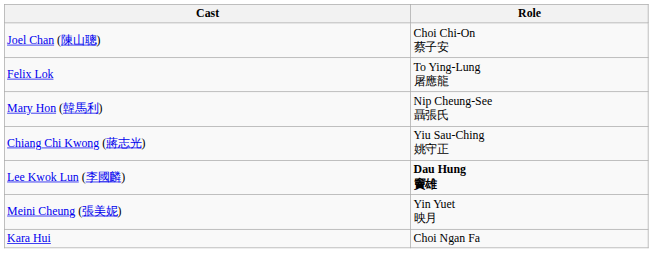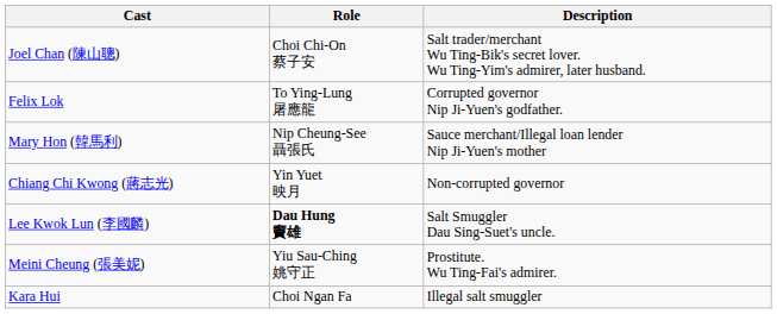 <table class="wikitable" width="55%">
 <tr>
 <th>Cast</th>
 <th>Role</th>
+<th>Description</th>
 </tr>
 <tr>
 <td><a href='#'>Joel Chan</a> (<a href='#'>陳山聰</a>)</td>
 <td>Choi Chi-On <br> 蔡子安</td>
+<td>Salt trader/merchant <br> Wu Ting-Bik's secret lover. <br> Wu Ting-Yim's admirer, later husband.</td>
 </tr>
 <tr>
 <td><a href='#'>Felix Lok</a></td>
 <td>To Ying-Lung <br> 屠應龍</td>
+<td>Corrupted governor <br> Nip Ji-Yuen's godfather.</td>
 </tr>
 <tr>
 <td><a href='#'>Mary Hon</a> (<a href='#'>韓馬利</a>)</td>
 <td>Nip Cheung-See <br> 聶張氏</td>
+<td>Sauce merchant/Illegal loan lender <br> Nip Ji-Yuen's mother</td>
 </tr>
 <tr>
 <td><a href='#'>Chiang Chi Kwong</a> (<a href='#'>蔣志光</a>)</td>
-<td>Yiu Sau-Ching <br> 姚守正</td>
+<td>Yin Yuet <br> 映月</td>
+<td>Non-corrupted governor</td>
 </tr>
 <tr>
 <td><a href='#'>Lee Kwok Lun</a> (<a href='#'>李國麟</a>)</td>
 <td><strong>Dau Hung <br> 竇雄</strong></td>
+<td>Salt Smuggler <br> Dau Sing-Suet's uncle.</td>
 </tr>
 <tr>
 <td><a href='#'>Meini Cheung</a> (<a href='#'>張美妮</a>)</td>
-<td>Yin Yuet <br> 映月</td>
+<td>Yiu Sau-Ching <br> 姚守正</td>
+<td>Prostitute. <br> Wu Ting-Fai's admirer.</td>
 </tr>
 <tr>
 <td><a href='#'>Kara Hui</a></td>
 <td>Choi Ngan Fa</td>
+<td>Illegal salt smuggler</td>
 </tr>
 </table>
